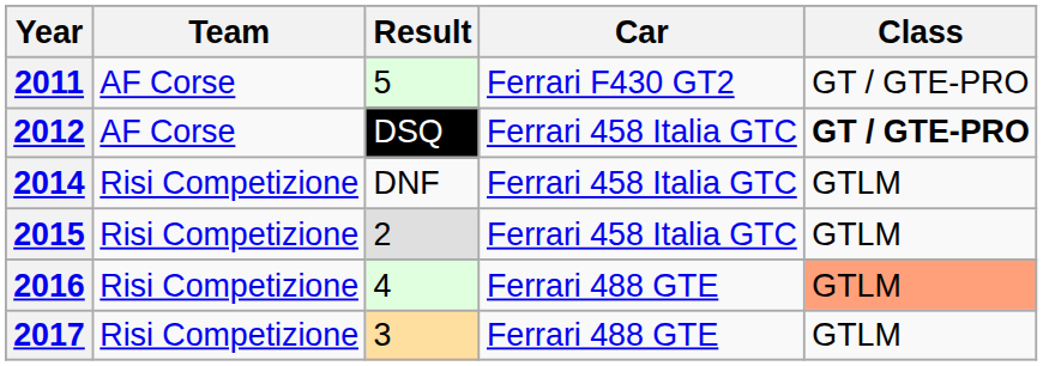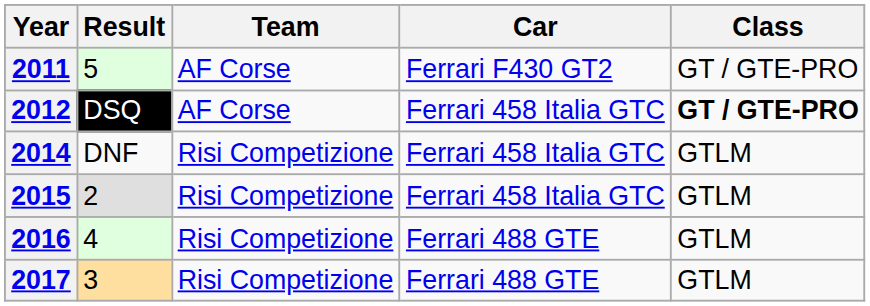 <table class="wikitable" style="font-size: 90%">
 <tr>
 <th>Year</th>
+<th>Result</th>
 <th>Team</th>
-<th>Result</th>
 <th>Car</th>
 <th>Class</th>
 </tr>
 <tr>
 <th><a href='#'>2011</a></th>
+<td style="background:#dfffdf;">5</td>
 <td><a href='#'>AF Corse</a></td>
-<td style="background:#dfffdf;">5</td>
 <td><a href='#'>Ferrari F430 GT2</a></td>
 <td nowrap>GT / GTE-PRO</td>
 </tr>
 <tr>
 <th><a href='#'>2012</a></th>
+<td style="background:#000; color:#fff;">DSQ</td>
 <td><a href='#'>AF Corse</a></td>
-<td style="background:#000; color:#fff;">DSQ</td>
 <td><a href='#'>Ferrari 458 Italia GTC</a></td>
 <td><strong>GT / GTE-PRO</strong></td>
 </tr>
 <tr>
 <th><a href='#'>2014</a></th>
+<td>DNF</td>
 <td nowrap><a href='#'>Risi Competizione</a></td>
-<td>DNF</td>
 <td nowrap><a href='#'>Ferrari 458 Italia GTC</a></td>
 <td>GTLM</td>
 </tr>
 <tr>
 <th><a href='#'>2015</a></th>
+<td style="background:#dfdfdf;">2</td>
 <td><a href='#'>Risi Competizione</a></td>
-<td style="background:#dfdfdf;">2</td>
 <td><a href='#'>Ferrari 458 Italia GTC</a></td>
 <td>GTLM</td>
 </tr>
 <tr>
 <th><a href='#'>2016</a></th>
+<td style="background:#dfffdf;">4</td>
 <td><a href='#'>Risi Competizione</a></td>
-<td style="background:#dfffdf;">4</td>
 <td><a href='#'>Ferrari 488 GTE</a></td>
-<td style="background: lightsalmon;">GTLM</td>
+<td>GTLM</td>
 </tr>
 <tr>
 <th><a href='#'>2017</a></th>
+<td style="background:#ffdf9f;">3</td>
 <td><a href='#'>Risi Competizione</a></td>
-<td style="background:#ffdf9f;">3</td>
 <td><a href='#'>Ferrari 488 GTE</a></td>
 <td>GTLM</td>
 </tr>
 </table>
